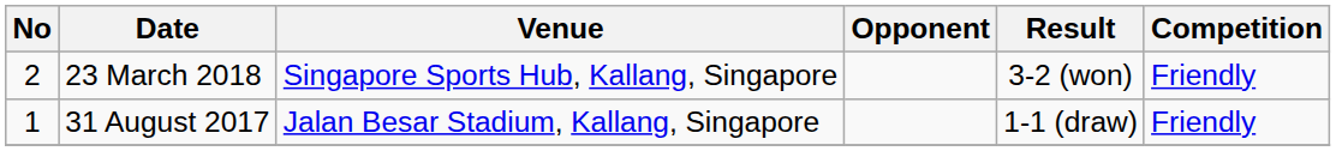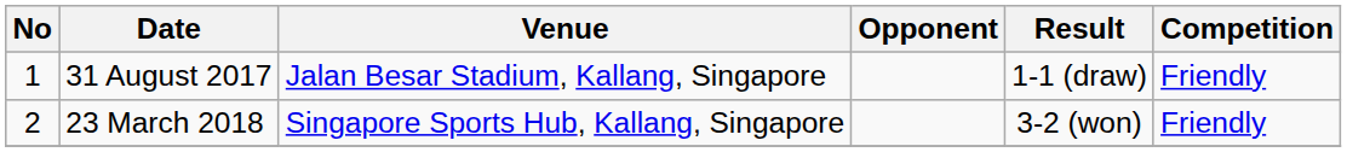 <table class="wikitable">
 <tr>
 <th>No</th>
 <th>Date</th>
 <th>Venue</th>
 <th>Opponent</th>
 <th>Result</th>
 <th>Competition</th>
 </tr>
 <tr>
+<td align=center>1</td>
+<td>31 August 2017</td>
+<td><a href='#'>Jalan Besar Stadium</a>, <a href='#'>Kallang</a>, Singapore</td>
+<td></td>
+<td align=center>1-1 (draw)</td>
+<td><a href='#'>Friendly</a></td>
+</tr>
+<tr>
 <td align=center>2</td>
 <td>23 March 2018</td>
 <td><a href='#'>Singapore Sports Hub</a>, <a href='#'>Kallang</a>, Singapore</td>
 <td></td>
 <td align=center>3-2 (won)</td>
 <td><a href='#'>Friendly</a></td>
 </tr>
 <tr>
-<td align=center>1</td>
-<td>31 August 2017</td>
-<td><a href='#'>Jalan Besar Stadium</a>, <a href='#'>Kallang</a>, Singapore</td>
-<td></td>
-<td align=center>1-1 (draw)</td>
-<td><a href='#'>Friendly</a></td>
-</tr>
-<tr>
 </tr>
 </table>
